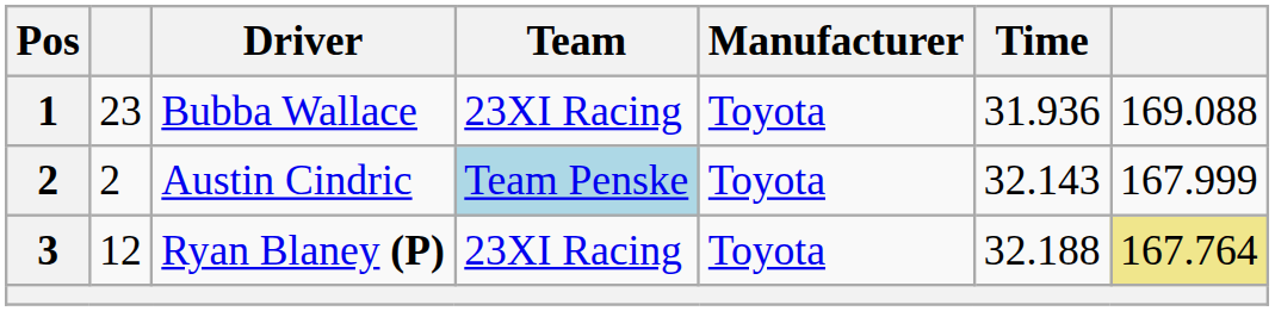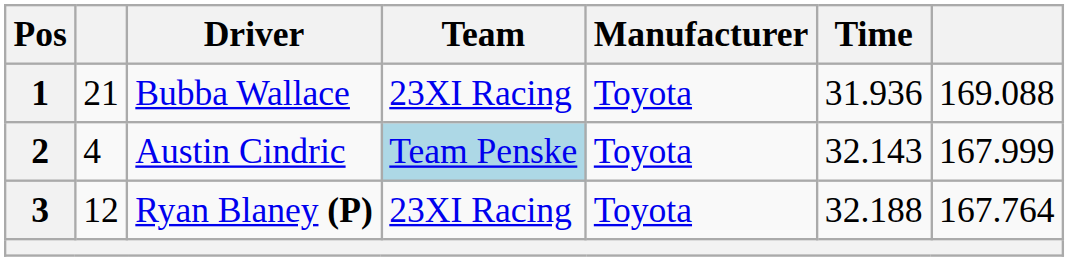 <table class="wikitable" style="font-size:95%">
 <tr>
 <th>Pos</th>
 <th></th>
 <th>Driver</th>
 <th>Team</th>
 <th>Manufacturer</th>
 <th>Time</th>
 <th></th>
 </tr>
 <tr>
 <th>1</th>
-<td>23</td>
+<td>21</td>
 <td><a href='#'>Bubba Wallace</a></td>
 <td><a href='#'>23XI Racing</a></td>
 <td><a href='#'>Toyota</a></td>
 <td>31.936</td>
 <td>169.088</td>
 </tr>
 <tr>
 <th>2</th>
-<td>2</td>
+<td>4</td>
 <td><a href='#'>Austin Cindric</a></td>
 <td style="background: lightblue;"><a href='#'>Team Penske</a></td>
 <td><a href='#'>Toyota</a></td>
 <td>32.143</td>
 <td>167.999</td>
 </tr>
 <tr>
 <th>3</th>
 <td>12</td>
 <td><a href='#'>Ryan Blaney</a> <strong>(P)</strong></td>
 <td><a href='#'>23XI Racing</a></td>
 <td><a href='#'>Toyota</a></td>
 <td>32.188</td>
-<td style="background: khaki;">167.764</td>
+<td>167.764</td>
 </tr>
 <tr>
 <th colspan="7"></th>
 </tr>
 </table>
